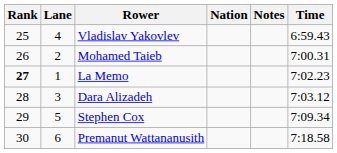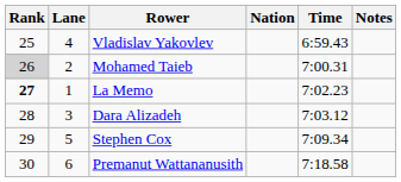 <table class="wikitable sortable" style="text-align:center">
 <tr>
 <th>Rank</th>
 <th>Lane</th>
 <th>Rower</th>
 <th>Nation</th>
+<th>Time</th>
 <th>Notes</th>
-<th>Time</th>
 </tr>
 <tr>
 <td>25</td>
 <td>4</td>
 <td align=left><a href='#'>Vladislav Yakovlev</a></td>
 <td align=left></td>
+<td>6:59.43</td>
 <td></td>
-<td>6:59.43</td>
 </tr>
 <tr>
-<td>26</td>
+<td style="background: lightgrey;">26</td>
 <td>2</td>
 <td align=left><a href='#'>Mohamed Taieb</a></td>
 <td align=left></td>
+<td>7:00.31</td>
 <td rowspan="1"></td>
-<td>7:00.31</td>
 </tr>
 <tr>
 <td><strong>27</strong></td>
 <td>1</td>
 <td align=left><a href='#'>La Memo</a></td>
 <td align=left></td>
+<td>7:02.23</td>
 <td></td>
-<td>7:02.23</td>
 </tr>
 <tr>
 <td>28</td>
 <td>3</td>
 <td align=left><a href='#'>Dara Alizadeh</a></td>
 <td align=left></td>
+<td>7:03.12</td>
 <td></td>
-<td>7:03.12</td>
 </tr>
 <tr>
 <td>29</td>
 <td>5</td>
 <td align=left><a href='#'>Stephen Cox</a></td>
 <td align=left></td>
+<td>7:09.34</td>
 <td></td>
-<td>7:09.34</td>
 </tr>
 <tr>
 <td>30</td>
 <td>6</td>
 <td align=left><a href='#'>Premanut Wattananusith</a></td>
 <td align=left></td>
+<td>7:18.58</td>
 <td></td>
-<td>7:18.58</td>
 </tr>
 </table>
